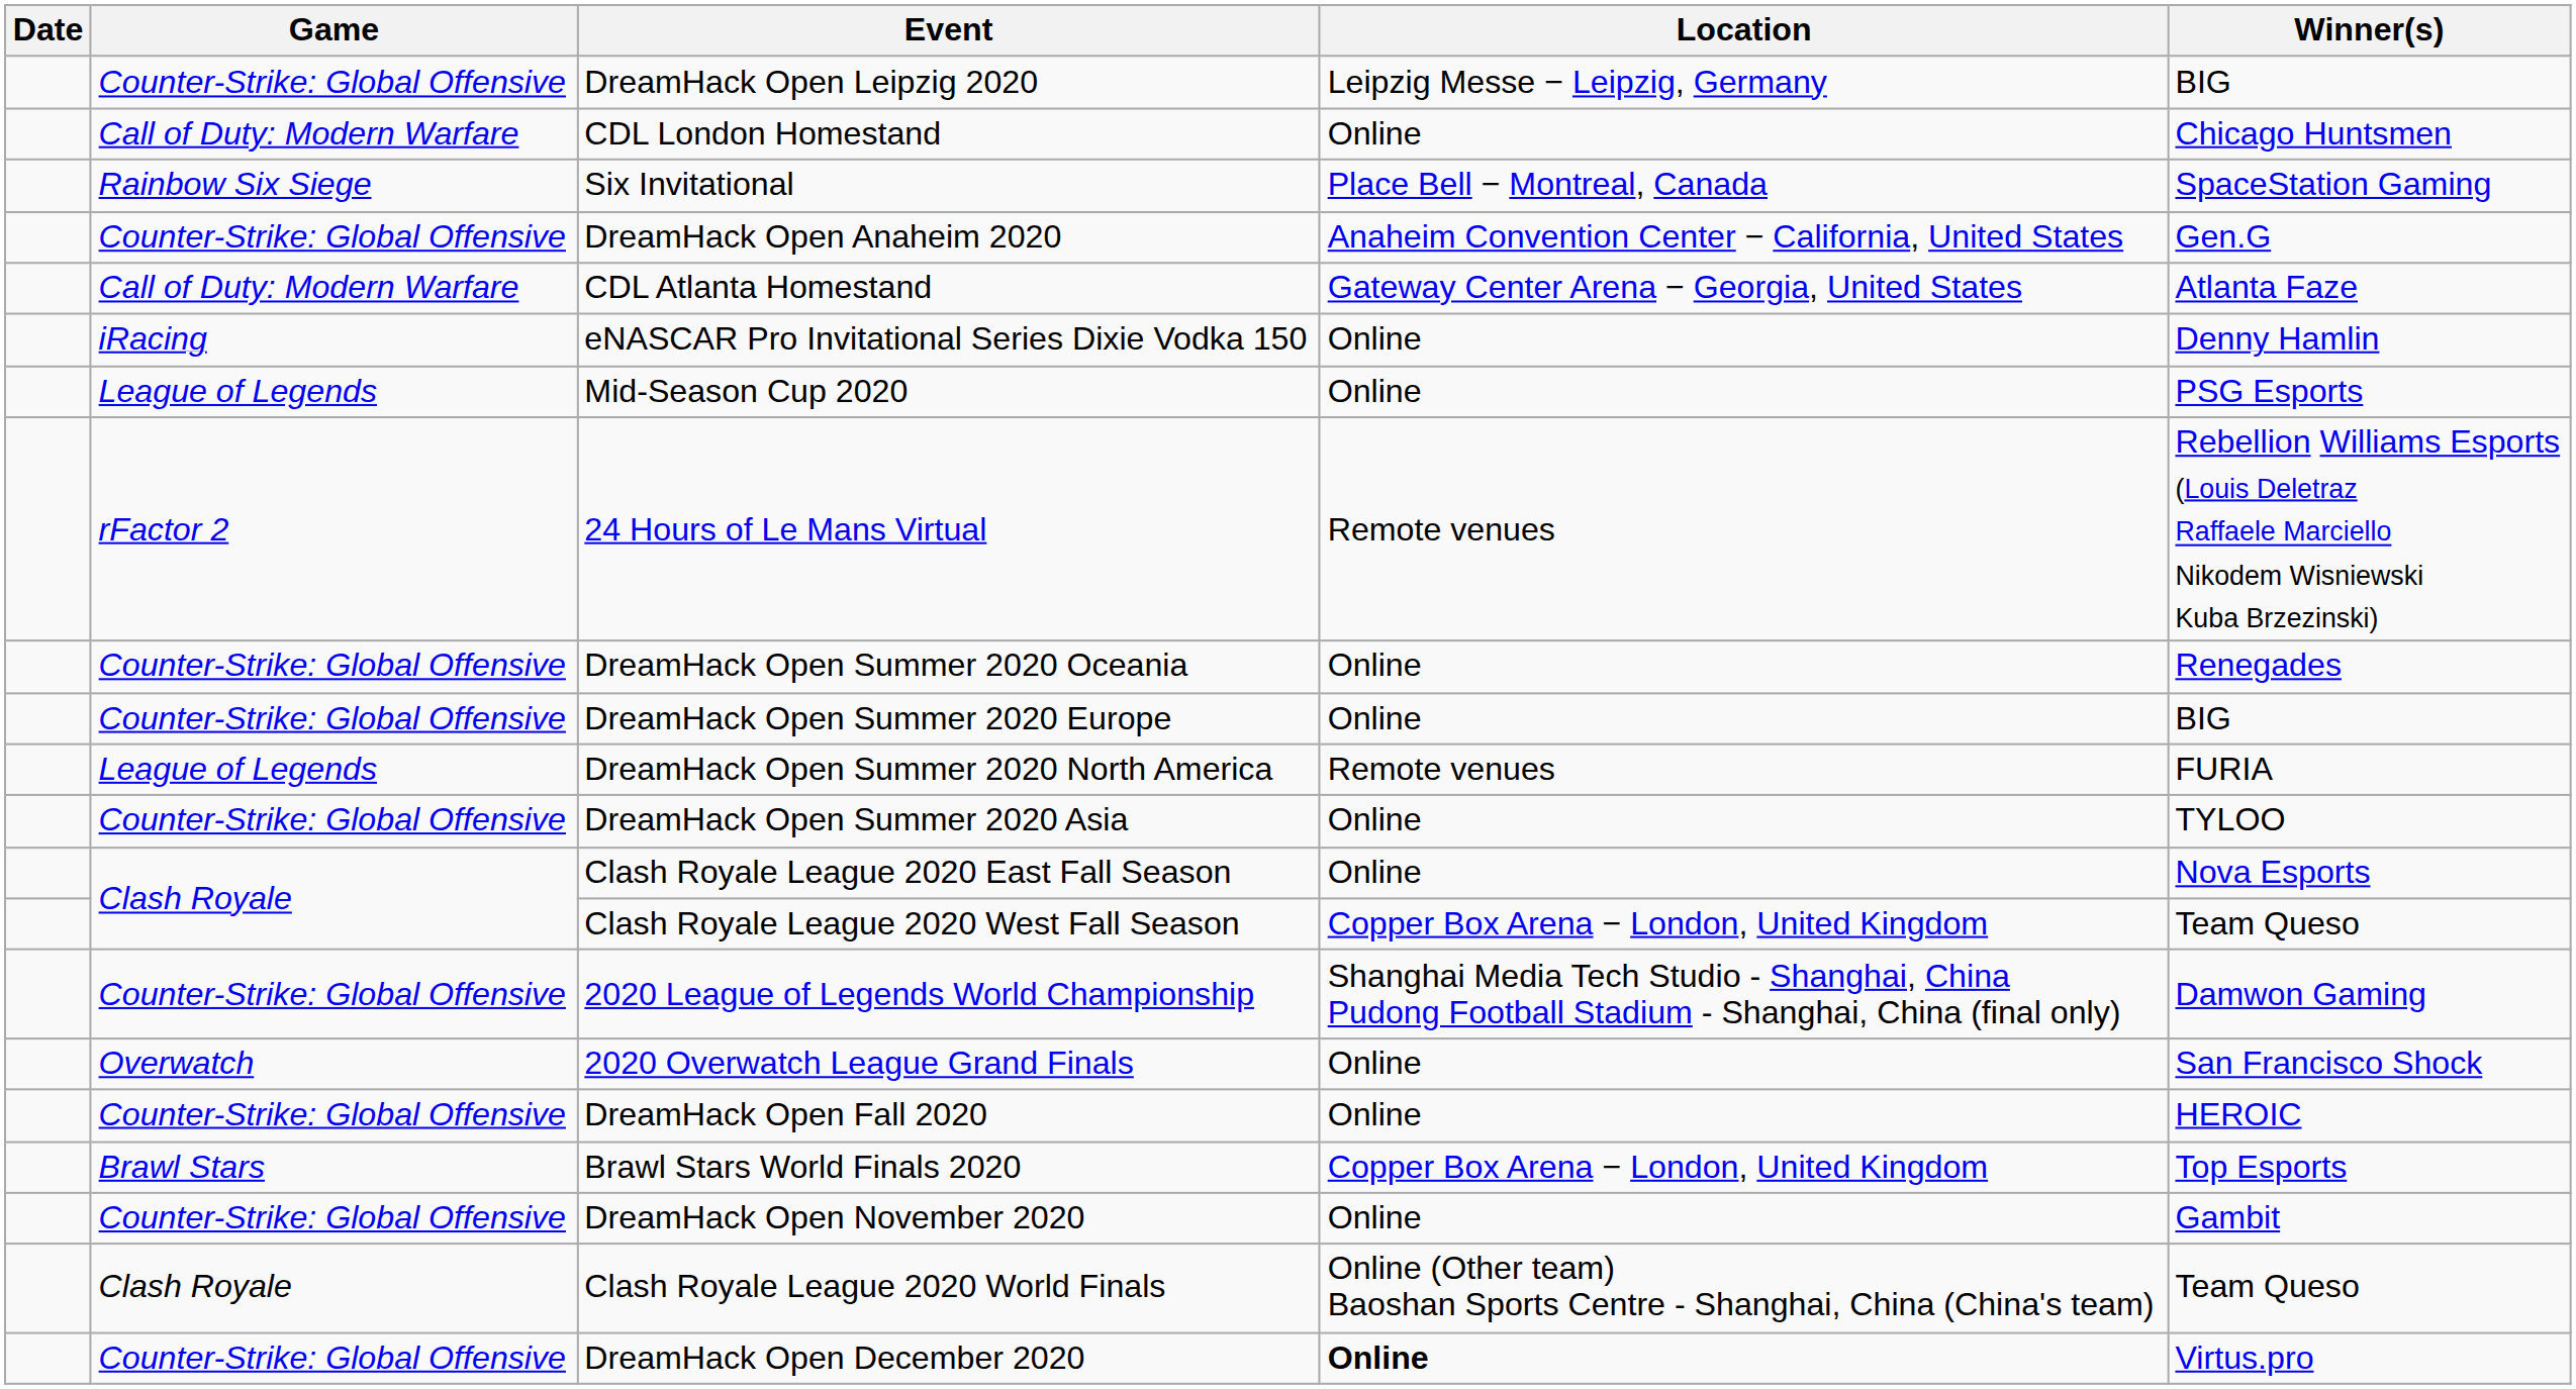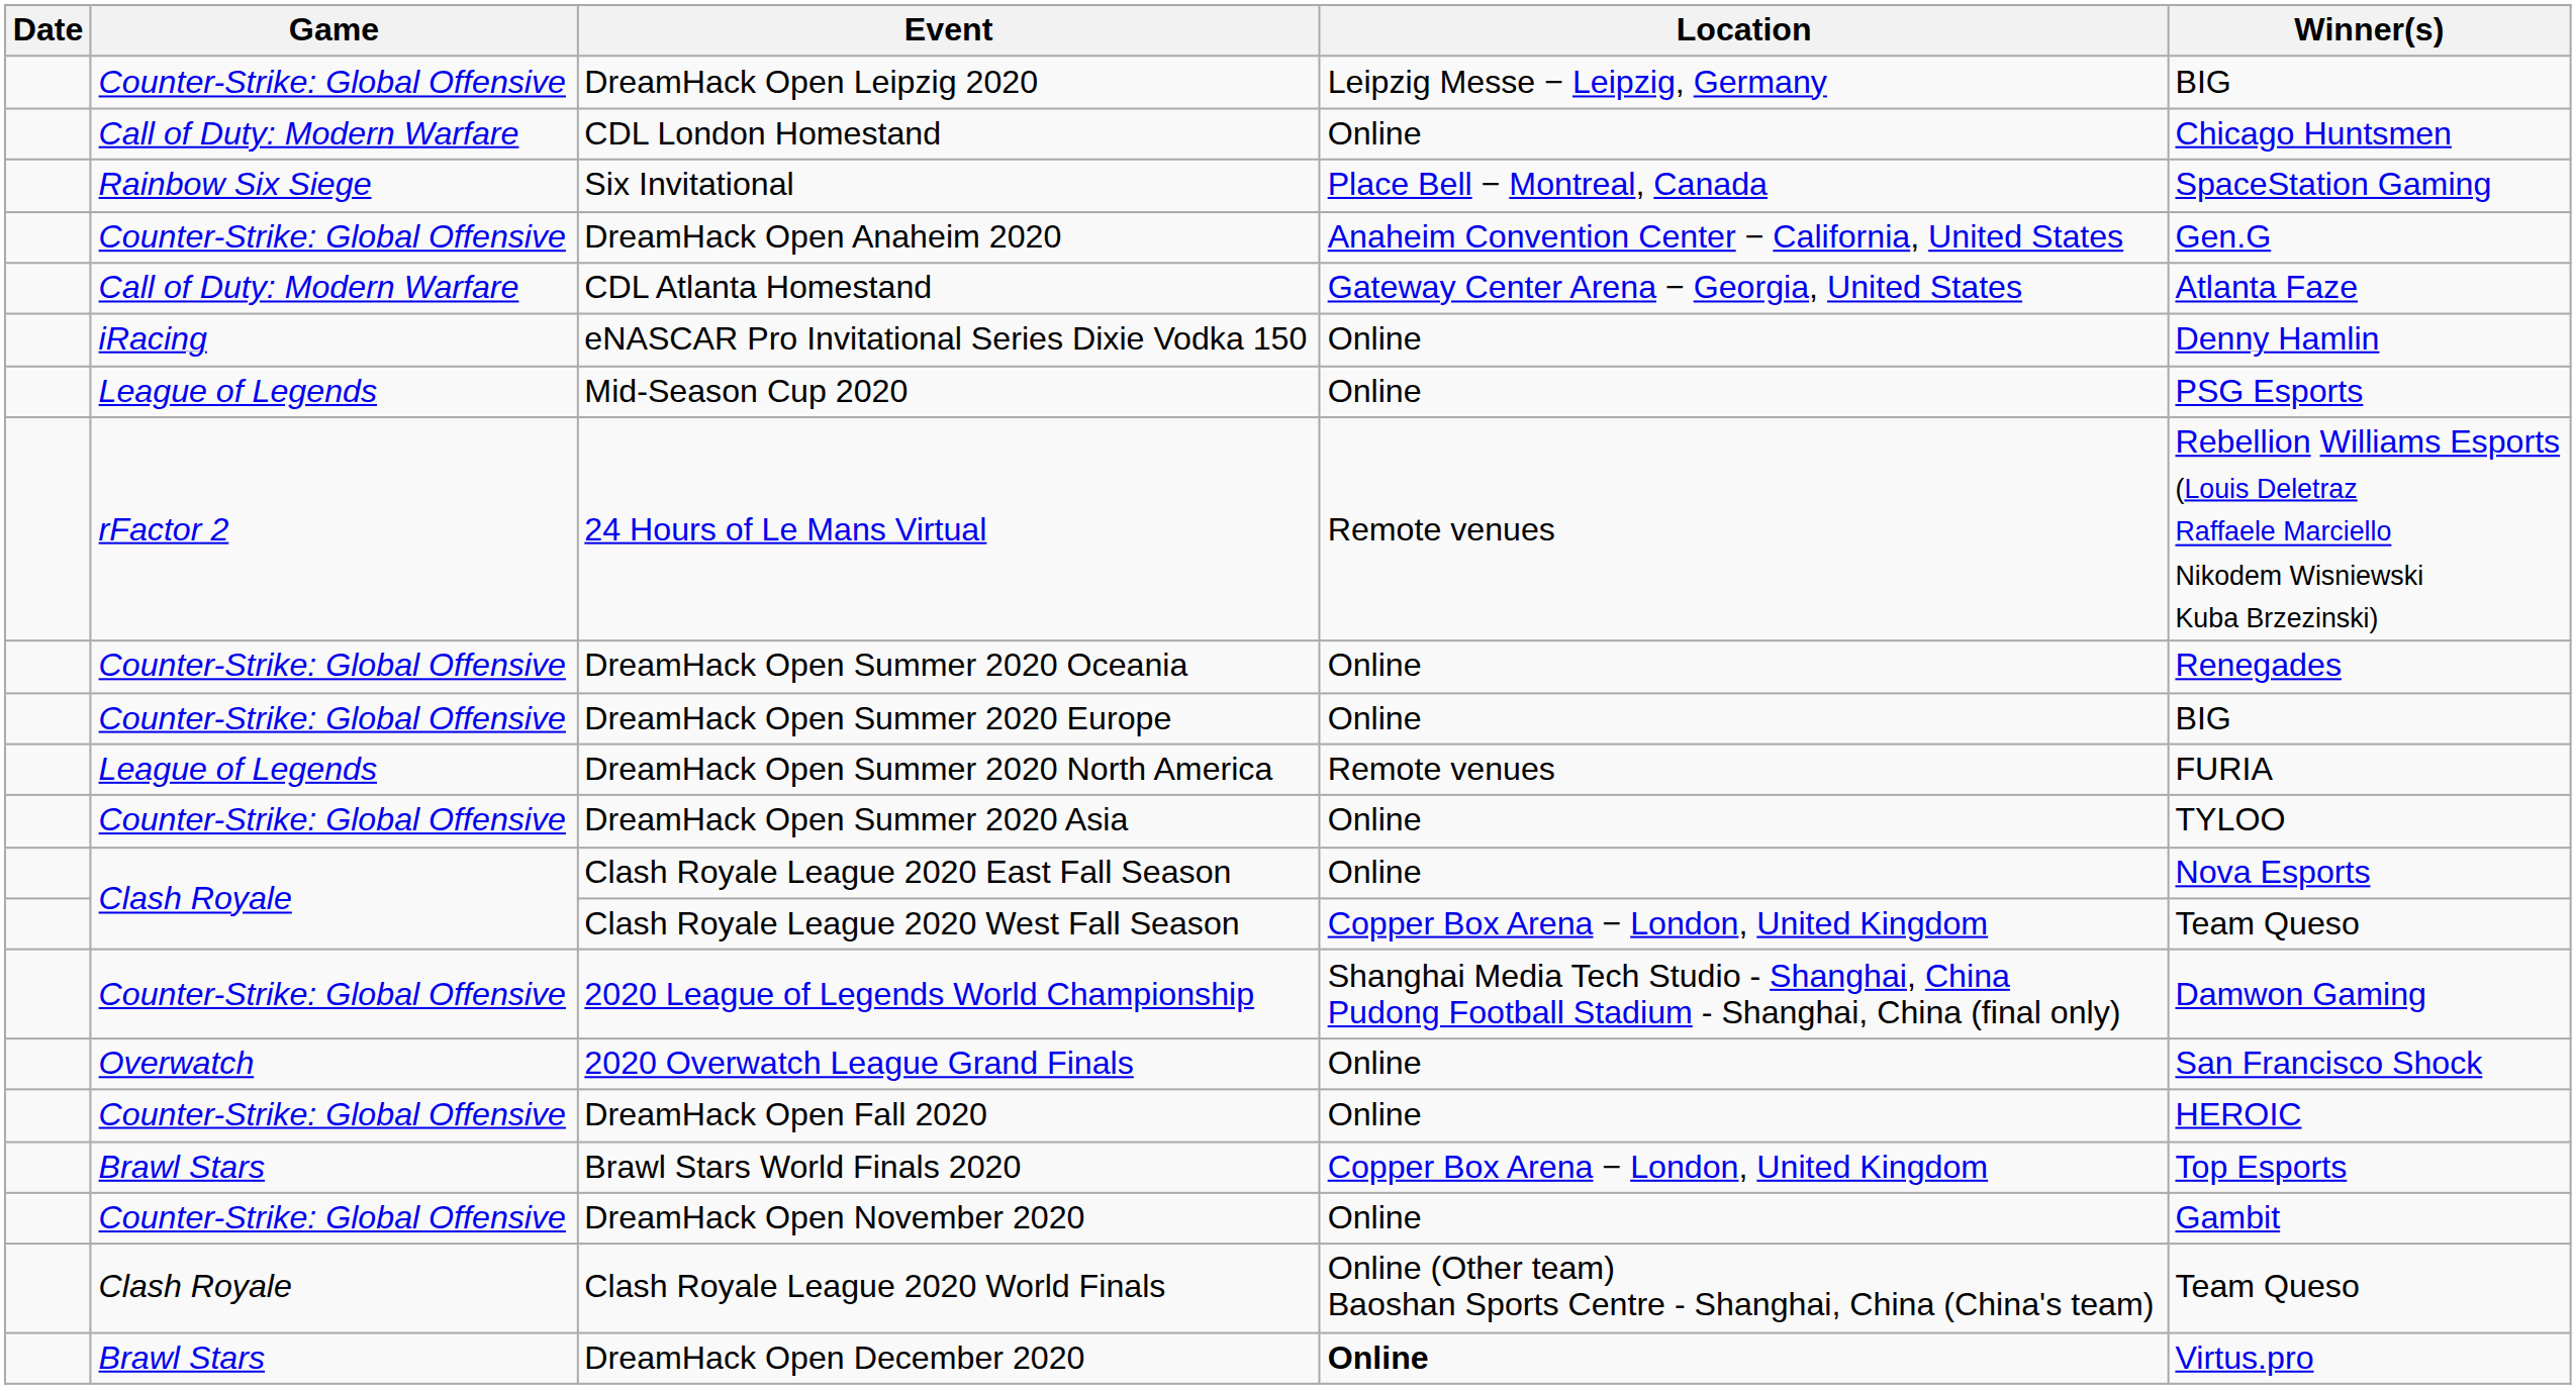 <table class="wikitable sortable" style="width:100%">
 <tr>
 <th scope="col">Date</th>
 <th scope="col">Game</th>
 <th scope="col">Event</th>
 <th scope="col">Location</th>
 <th scope="col">Winner(s)</th>
 </tr>
 <tr>
 <td></td>
 <td><em><a href='#'>Counter-Strike: Global Offensive</a></em></td>
 <td>DreamHack Open Leipzig 2020 </td>
 <td>Leipzig Messe − <a href='#'>Leipzig</a>, <a href='#'>Germany</a></td>
 <td>BIG</td>
 </tr>
 <tr>
 <td></td>
 <td><em><a href='#'>Call of Duty: Modern Warfare</a></em></td>
 <td>CDL London Homestand </td>
 <td>Online</td>
 <td><a href='#'>Chicago Huntsmen</a></td>
 </tr>
 <tr>
 <td></td>
 <td><em><a href='#'>Rainbow Six Siege</a></em></td>
 <td>Six Invitational </td>
 <td><a href='#'>Place Bell</a> − <a href='#'>Montreal</a>, <a href='#'>Canada</a></td>
 <td><a href='#'>SpaceStation Gaming</a></td>
 </tr>
 <tr>
 <td></td>
 <td><em><a href='#'>Counter-Strike: Global Offensive</a></em></td>
 <td>DreamHack Open Anaheim 2020</td>
 <td><a href='#'>Anaheim Convention Center</a> − <a href='#'>California</a>, <a href='#'>United States</a></td>
 <td><a href='#'>Gen.G</a></td>
 </tr>
 <tr>
 <td></td>
 <td><em><a href='#'>Call of Duty: Modern Warfare</a></em></td>
 <td>CDL Atlanta Homestand </td>
 <td><a href='#'>Gateway Center Arena</a> − <a href='#'>Georgia</a>, <a href='#'>United States</a></td>
 <td><a href='#'>Atlanta Faze</a></td>
 </tr>
 <tr>
 <td></td>
 <td><em><a href='#'>iRacing</a></em></td>
 <td>eNASCAR Pro Invitational Series Dixie Vodka 150</td>
 <td>Online</td>
 <td><a href='#'>Denny Hamlin</a></td>
 </tr>
 <tr>
 <td></td>
 <td><em><a href='#'>League of Legends</a></em></td>
 <td>Mid-Season Cup 2020</td>
 <td>Online</td>
 <td><a href='#'>PSG Esports</a></td>
 </tr>
 <tr>
 <td></td>
 <td><em><a href='#'>rFactor 2</a></em></td>
 <td><a href='#'>24 Hours of Le Mans Virtual</a></td>
 <td>Remote venues</td>
 <td><a href='#'>Rebellion</a> <a href='#'>Williams Esports</a> <br><sub>(<a href='#'>Louis Deletraz</a><br><a href='#'>Raffaele Marciello</a><br>Nikodem Wisniewski<br>Kuba Brzezinski)</sub></td>
 </tr>
 <tr>
 <td></td>
 <td><em><a href='#'>Counter-Strike: Global Offensive</a></em></td>
 <td>DreamHack Open Summer 2020 Oceania</td>
 <td>Online</td>
 <td><a href='#'>Renegades</a></td>
 </tr>
 <tr>
 <td></td>
 <td><em><a href='#'>Counter-Strike: Global Offensive</a></em></td>
 <td>DreamHack Open Summer 2020 Europe</td>
 <td>Online</td>
 <td>BIG</td>
 </tr>
 <tr>
 <td></td>
 <td><em><a href='#'>League of Legends</a></em></td>
 <td>DreamHack Open Summer 2020 North America</td>
 <td>Remote venues</td>
 <td>FURIA</td>
 </tr>
 <tr>
 <td></td>
 <td><em><a href='#'>Counter-Strike: Global Offensive</a></em></td>
 <td>DreamHack Open Summer 2020 Asia</td>
 <td>Online</td>
 <td>TYLOO</td>
 </tr>
 <tr>
 <td></td>
 <td rowspan="2"><em><a href='#'>Clash Royale</a></em></td>
 <td>Clash Royale League 2020 East Fall Season</td>
 <td>Online</td>
 <td><a href='#'>Nova Esports</a></td>
 </tr>
 <tr>
 <td></td>
 <td>Clash Royale League 2020 West Fall Season</td>
 <td><a href='#'>Copper Box Arena</a> − <a href='#'>London</a>, <a href='#'>United Kingdom</a></td>
 <td>Team Queso</td>
 </tr>
 <tr>
 <td></td>
 <td><em><a href='#'>Counter-Strike: Global Offensive</a></em></td>
 <td><a href='#'>2020 League of Legends World Championship</a></td>
 <td>Shanghai Media Tech Studio - <a href='#'>Shanghai</a>, <a href='#'>China</a><br><a href='#'>Pudong Football Stadium</a> - Shanghai, China (final only)</td>
 <td><a href='#'>Damwon Gaming</a></td>
 </tr>
 <tr>
 <td></td>
 <td><em><a href='#'>Overwatch</a></em></td>
 <td><a href='#'>2020 Overwatch League Grand Finals</a></td>
 <td>Online</td>
 <td><a href='#'>San Francisco Shock</a></td>
 </tr>
 <tr>
 <td></td>
 <td><em><a href='#'>Counter-Strike: Global Offensive</a></em></td>
 <td>DreamHack Open Fall 2020</td>
 <td>Online</td>
 <td><a href='#'>HEROIC</a></td>
 </tr>
 <tr>
 <td></td>
 <td><em><a href='#'>Brawl Stars</a></em></td>
 <td>Brawl Stars World Finals 2020</td>
 <td><a href='#'>Copper Box Arena</a> − <a href='#'>London</a>, <a href='#'>United Kingdom</a></td>
 <td><a href='#'>Top Esports</a></td>
 </tr>
 <tr>
 <td></td>
 <td><em><a href='#'>Counter-Strike: Global Offensive</a></em></td>
 <td>DreamHack Open November 2020</td>
 <td>Online</td>
 <td><a href='#'>Gambit</a></td>
 </tr>
 <tr>
 <td></td>
 <td><em>Clash Royale</em></td>
 <td>Clash Royale League 2020 World Finals</td>
 <td>Online (Other team)<br>Baoshan Sports Centre - Shanghai, China (China's team)</td>
 <td>Team Queso</td>
 </tr>
 <tr>
 <td></td>
-<td><em><a href='#'>Counter-Strike: Global Offensive</a></em></td>
+<td><em><a href='#'>Brawl Stars</a></em></td>
 <td>DreamHack Open December 2020</td>
 <td><strong>Online</strong></td>
 <td><a href='#'>Virtus.pro</a></td>
 </tr>
 </table>
